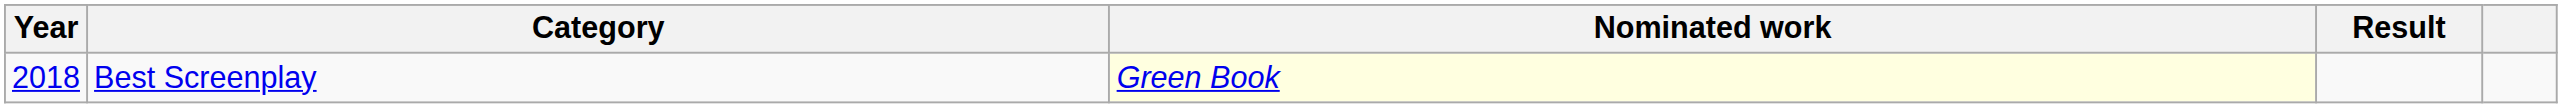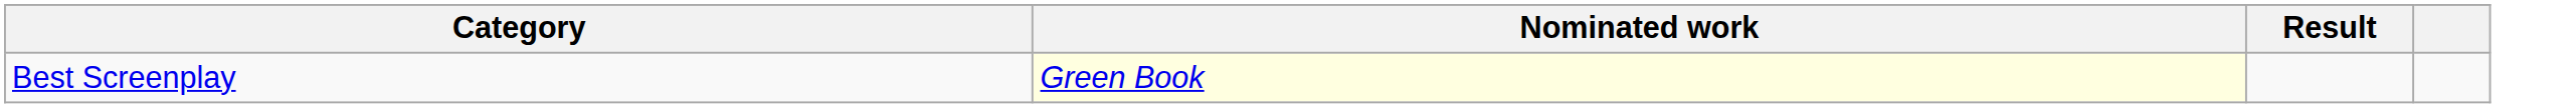 <table class="wikitable sortable">
 <tr>
-<th scope="col" style="width:1em;">Year</th>
 <th scope="col" style="width:33em;">Category</th>
 <th scope="col" style="width:39em;">Nominated work</th>
 <th scope="col" style="width:5em;">Result</th>
 <th scope="col" style="width:2em;" class="unsortable"></th>
 </tr>
 <tr>
-<td><a href='#'>2018</a></td>
 <td><a href='#'>Best Screenplay</a></td>
 <td style="background: lightyellow;"><em><a href='#'>Green Book</a></em></td>
 <td></td>
 <td style="text-align:center;"></td>
 </tr>
 </table>
